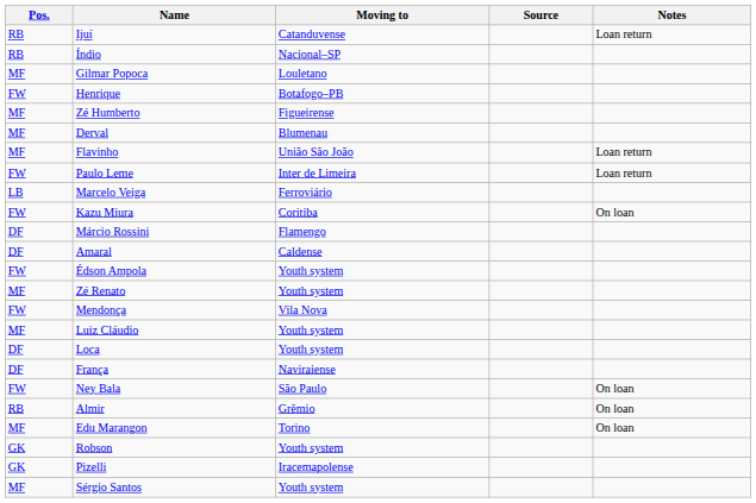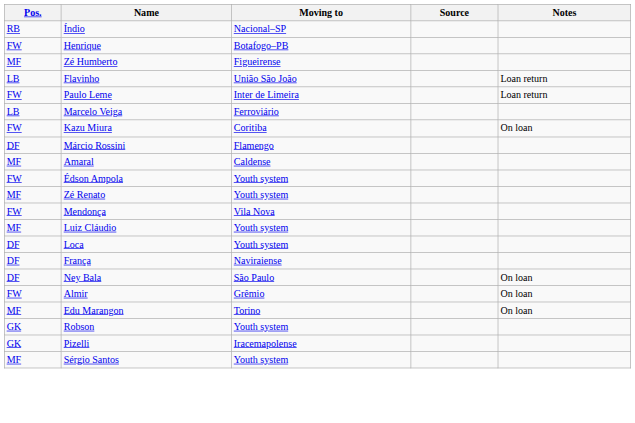 <table class="wikitable sortable" style="width:60%; text-align:center; font-size:95%; text-align:left;">
 <tr>
 <th><a href='#'>Pos.</a></th>
 <th>Name</th>
 <th>Moving to</th>
 <th>Source</th>
 <th>Notes</th>
 </tr>
 <tr>
 <td><a href='#'>RB</a></td>
-<td style="text-align:left;"> <a href='#'>Ijuí</a></td>
-<td style="text-align:left;"><a href='#'>Catanduvense</a></td>
-<td></td>
-<td>Loan return</td>
-</tr>
-<tr>
-<td><a href='#'>RB</a></td>
 <td style="text-align:left;"> <a href='#'>Índio</a></td>
 <td style="text-align:left;"><a href='#'>Nacional–SP</a></td>
-<td></td>
-<td></td>
-</tr>
-<tr>
-<td><a href='#'>MF</a></td>
-<td style="text-align:left;"> <a href='#'>Gilmar Popoca</a></td>
-<td style="text-align:left;"><a href='#'>Louletano</a> </td>
 <td></td>
 <td></td>
 </tr>
 <tr>
 <td><a href='#'>FW</a></td>
 <td style="text-align:left;"> <a href='#'>Henrique</a></td>
 <td style="text-align:left;"><a href='#'>Botafogo–PB</a></td>
 <td></td>
 <td></td>
 </tr>
 <tr>
 <td><a href='#'>MF</a></td>
 <td style="text-align:left;"> <a href='#'>Zé Humberto</a></td>
 <td style="text-align:left;"><a href='#'>Figueirense</a></td>
 <td></td>
 <td></td>
 </tr>
 <tr>
-<td><a href='#'>MF</a></td>
-<td style="text-align:left;"> <a href='#'>Derval</a></td>
-<td style="text-align:left;"><a href='#'>Blumenau</a></td>
-<td></td>
-<td></td>
-</tr>
-<tr>
-<td><a href='#'>MF</a></td>
+<td><a href='#'>LB</a></td>
 <td style="text-align:left;"> <a href='#'>Flavinho</a></td>
 <td style="text-align:left;"><a href='#'>União São João</a></td>
 <td></td>
 <td>Loan return</td>
 </tr>
 <tr>
 <td><a href='#'>FW</a></td>
 <td style="text-align:left;"> <a href='#'>Paulo Leme</a></td>
 <td style="text-align:left;"><a href='#'>Inter de Limeira</a></td>
 <td></td>
 <td>Loan return</td>
 </tr>
 <tr>
 <td><a href='#'>LB</a></td>
 <td style="text-align:left;"> <a href='#'>Marcelo Veiga</a></td>
 <td style="text-align:left;"><a href='#'>Ferroviário</a></td>
 <td></td>
 <td></td>
 </tr>
 <tr>
 <td><a href='#'>FW</a></td>
 <td style="text-align:left;"> <a href='#'>Kazu Miura</a></td>
 <td style="text-align:left;"><a href='#'>Coritiba</a></td>
 <td></td>
 <td>On loan</td>
 </tr>
 <tr>
 <td><a href='#'>DF</a></td>
 <td style="text-align:left;"> <a href='#'>Márcio Rossini</a></td>
 <td style="text-align:left;"><a href='#'>Flamengo</a></td>
 <td></td>
 <td></td>
 </tr>
 <tr>
-<td><a href='#'>DF</a></td>
+<td><a href='#'>MF</a></td>
 <td style="text-align:left;"> <a href='#'>Amaral</a></td>
 <td style="text-align:left;"><a href='#'>Caldense</a></td>
 <td></td>
 <td></td>
 </tr>
 <tr>
 <td><a href='#'>FW</a></td>
 <td style="text-align:left;"> <a href='#'>Édson Ampola</a></td>
 <td style="text-align:left;"><a href='#'>Youth system</a></td>
 <td></td>
 <td></td>
 </tr>
 <tr>
 <td><a href='#'>MF</a></td>
 <td style="text-align:left;"> <a href='#'>Zé Renato</a></td>
 <td style="text-align:left;"><a href='#'>Youth system</a></td>
 <td></td>
 <td></td>
 </tr>
 <tr>
 <td><a href='#'>FW</a></td>
 <td style="text-align:left;"> <a href='#'>Mendonça</a></td>
 <td style="text-align:left;"><a href='#'>Vila Nova</a></td>
 <td></td>
 <td></td>
 </tr>
 <tr>
 <td><a href='#'>MF</a></td>
 <td style="text-align:left;"> <a href='#'>Luiz Cláudio</a></td>
 <td style="text-align:left;"><a href='#'>Youth system</a></td>
 <td></td>
 <td></td>
 </tr>
 <tr>
 <td><a href='#'>DF</a></td>
 <td style="text-align:left;"> <a href='#'>Loca</a></td>
 <td style="text-align:left;"><a href='#'>Youth system</a></td>
 <td></td>
 <td></td>
 </tr>
 <tr>
 <td><a href='#'>DF</a></td>
 <td style="text-align:left;"> <a href='#'>França</a></td>
 <td style="text-align:left;"><a href='#'>Naviraiense</a></td>
 <td></td>
 <td></td>
 </tr>
 <tr>
-<td><a href='#'>FW</a></td>
+<td><a href='#'>DF</a></td>
 <td style="text-align:left;"> <a href='#'>Ney Bala</a></td>
 <td style="text-align:left;"><a href='#'>São Paulo</a></td>
 <td></td>
 <td>On loan</td>
 </tr>
 <tr>
-<td><a href='#'>RB</a></td>
+<td><a href='#'>FW</a></td>
 <td style="text-align:left;"> <a href='#'>Almir</a></td>
 <td style="text-align:left;"><a href='#'>Grêmio</a></td>
 <td></td>
 <td>On loan</td>
 </tr>
 <tr>
 <td><a href='#'>MF</a></td>
 <td style="text-align:left;"> <a href='#'>Edu Marangon</a></td>
 <td style="text-align:left;"><a href='#'>Torino</a> </td>
 <td></td>
 <td>On loan</td>
 </tr>
 <tr>
 <td><a href='#'>GK</a></td>
 <td style="text-align:left;"> <a href='#'>Robson</a></td>
 <td style="text-align:left;"><a href='#'>Youth system</a></td>
 <td></td>
 <td></td>
 </tr>
 <tr>
 <td><a href='#'>GK</a></td>
 <td style="text-align:left;"> <a href='#'>Pizelli</a></td>
 <td style="text-align:left;"><a href='#'>Iracemapolense</a></td>
 <td></td>
 <td></td>
 </tr>
 <tr>
 <td><a href='#'>MF</a></td>
 <td style="text-align:left;"> <a href='#'>Sérgio Santos</a></td>
 <td style="text-align:left;"><a href='#'>Youth system</a></td>
 <td></td>
 <td></td>
 </tr>
 </table>
